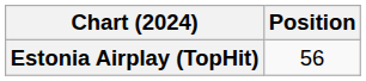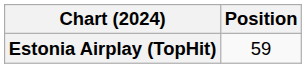 <table class="wikitable plainrowheaders" style="text-align:center">
 <tr>
 <th scope="col">Chart (2024)</th>
 <th scope="col">Position</th>
 </tr>
 <tr>
 <th scope="row">Estonia Airplay (TopHit)</th>
-<td>56</td>
+<td>59</td>
 </tr>
 </table>
